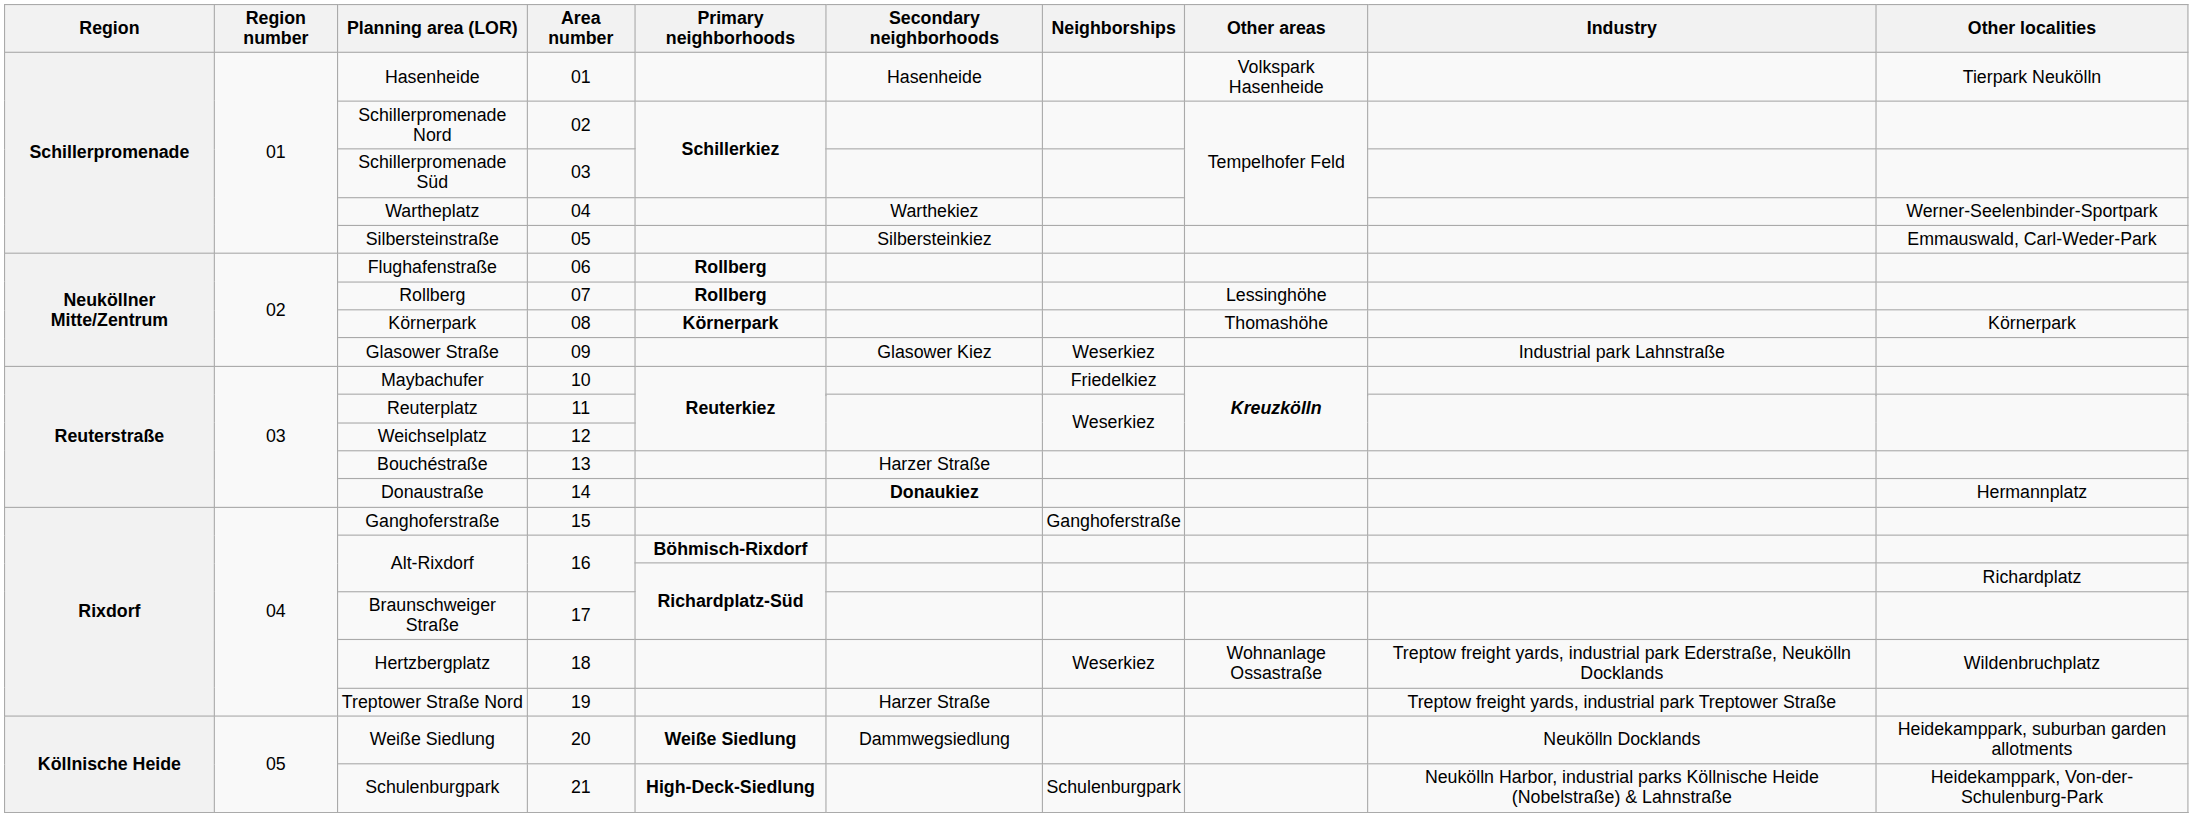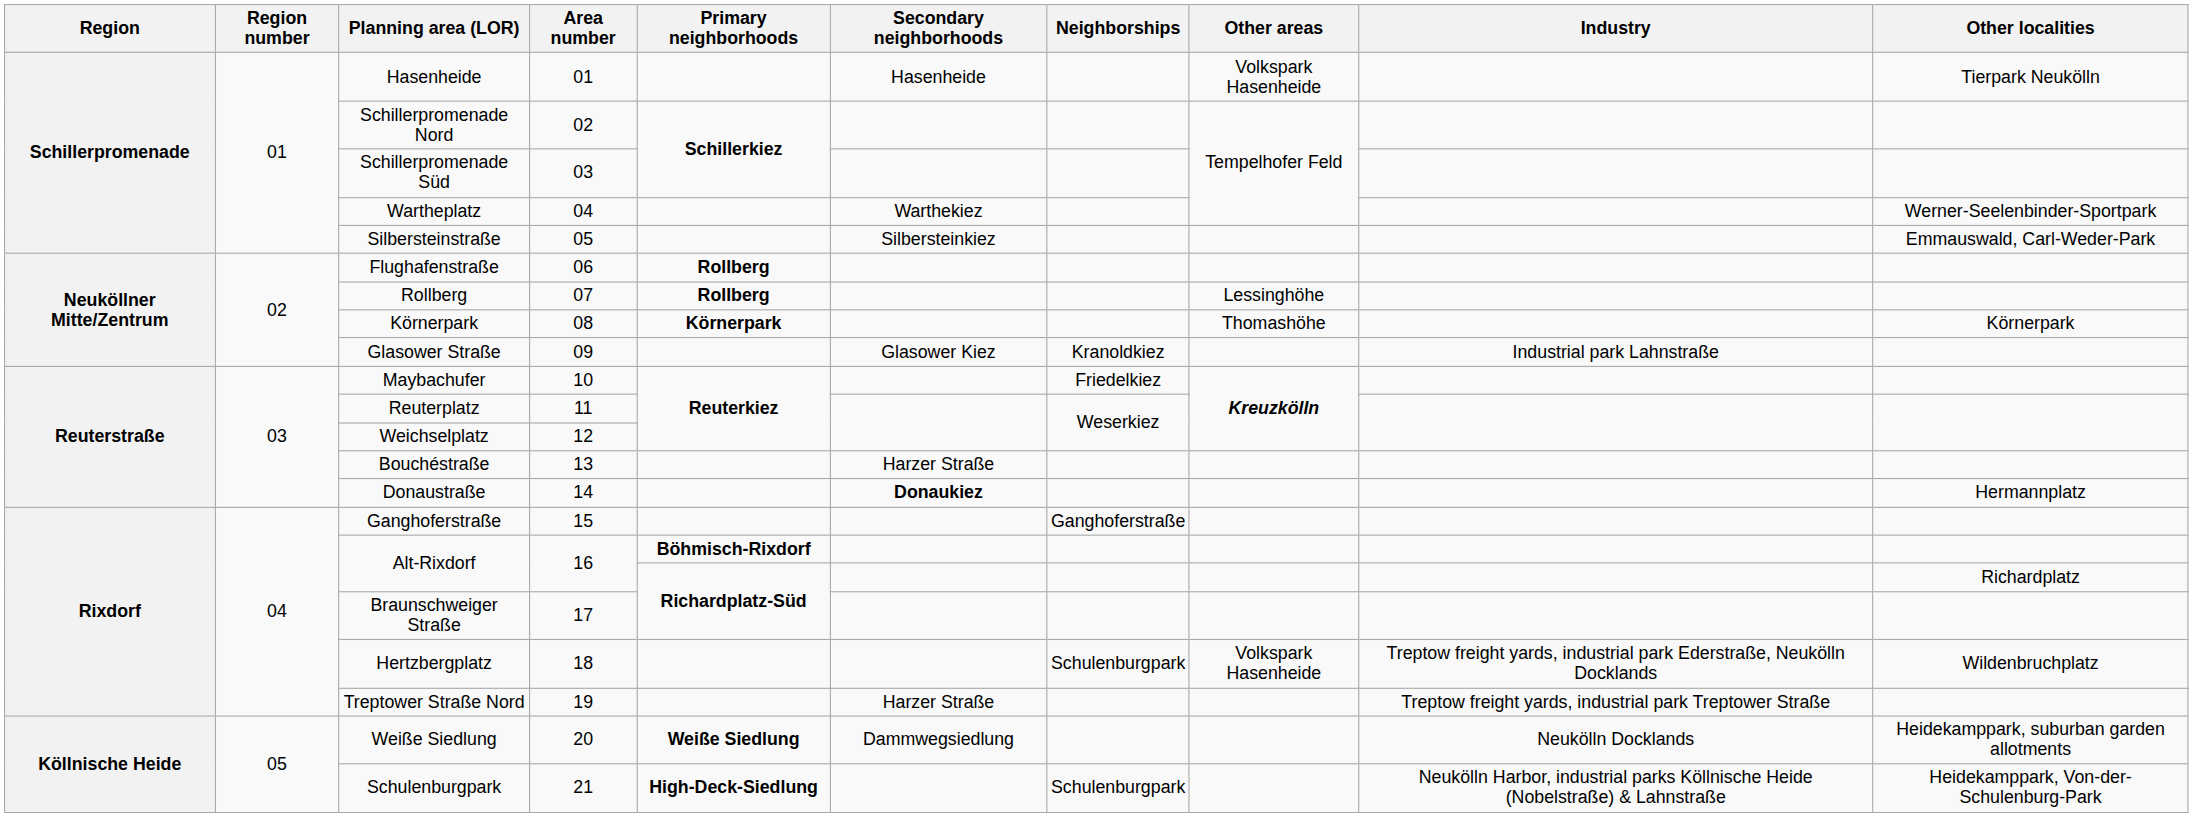 <table class="wikitable mw-collapsible mw-collapsed" style="text-align:center;">
 <tr>
 <th>Region</th>
 <th>Region number</th>
 <th>Planning area (LOR)</th>
 <th>Area number</th>
 <th>Primary neighborhoods</th>
 <th>Secondary neighborhoods</th>
 <th>Neighborships</th>
 <th>Other areas</th>
 <th>Industry</th>
 <th>Other localities</th>
 </tr>
 <tr>
 <th rowspan=5>Schillerpromenade</th>
 <td rowspan=5>01</td>
 <td>Hasenheide</td>
 <td>01</td>
 <td></td>
 <td>Hasenheide</td>
 <td></td>
 <td>Volkspark Hasenheide</td>
 <td></td>
 <td>Tierpark Neukölln</td>
 </tr>
 <tr>
 <td>Schillerpromenade Nord</td>
 <td>02</td>
 <td rowspan=2><strong>Schillerkiez</strong></td>
 <td></td>
 <td></td>
 <td rowspan=3>Tempelhofer Feld</td>
 <td></td>
 <td></td>
 </tr>
 <tr>
 <td>Schillerpromenade Süd</td>
 <td>03</td>
 <td></td>
 <td></td>
 <td></td>
 <td></td>
 </tr>
 <tr>
 <td>Wartheplatz</td>
 <td>04</td>
 <td></td>
 <td>Warthekiez</td>
 <td></td>
 <td></td>
 <td>Werner-Seelenbinder-Sportpark</td>
 </tr>
 <tr>
 <td>Silbersteinstraße</td>
 <td>05</td>
 <td></td>
 <td>Silbersteinkiez</td>
 <td></td>
 <td></td>
 <td></td>
 <td>Emmauswald, Carl-Weder-Park</td>
 </tr>
 <tr>
 <th rowspan=4>Neuköllner Mitte/Zentrum</th>
 <td rowspan=4>02</td>
 <td>Flughafenstraße</td>
 <td>06</td>
 <td><strong>Rollberg</strong></td>
 <td></td>
 <td></td>
 <td></td>
 <td></td>
 <td></td>
 </tr>
 <tr>
 <td>Rollberg</td>
 <td>07</td>
 <td><strong>Rollberg</strong></td>
 <td></td>
 <td></td>
 <td>Lessinghöhe</td>
 <td></td>
 <td></td>
 </tr>
 <tr>
 <td>Körnerpark</td>
 <td>08</td>
 <td><strong>Körnerpark</strong></td>
 <td></td>
 <td></td>
 <td>Thomashöhe</td>
 <td></td>
 <td>Körnerpark</td>
 </tr>
 <tr>
 <td>Glasower Straße</td>
 <td>09</td>
 <td></td>
 <td>Glasower Kiez</td>
-<td>Weserkiez</td>
+<td>Kranoldkiez</td>
 <td></td>
 <td>Industrial park Lahnstraße</td>
 <td></td>
 </tr>
 <tr>
 <th rowspan=6>Reuterstraße</th>
 <td rowspan=6>03</td>
 <td>Maybachufer</td>
 <td>10</td>
 <td rowspan=4><strong>Reuterkiez</strong></td>
 <td rowspan=2></td>
 <td rowspan=2>Friedelkiez</td>
 <td rowspan=4><strong><em>Kreuzkölln</em></strong></td>
 <td rowspan=2></td>
 <td rowspan=2></td>
 </tr>
 <tr>
 <td rowspan=2>Reuterplatz</td>
 <td rowspan=2>11</td>
 </tr>
 <tr>
 <td rowspan=2></td>
 <td rowspan=2>Weserkiez</td>
 <td rowspan=2></td>
 <td rowspan=2></td>
 </tr>
 <tr>
 <td>Weichselplatz</td>
 <td>12</td>
 </tr>
 <tr>
 <td>Bouchéstraße</td>
 <td>13</td>
 <td></td>
 <td>Harzer Straße</td>
 <td></td>
 <td></td>
 <td></td>
 <td></td>
 </tr>
 <tr>
 <td>Donaustraße</td>
 <td>14</td>
 <td></td>
 <td><strong>Donaukiez</strong></td>
 <td></td>
 <td></td>
 <td></td>
 <td>Hermannplatz</td>
 </tr>
 <tr>
 <th rowspan=6>Rixdorf</th>
 <td rowspan=6>04</td>
 <td>Ganghoferstraße</td>
 <td>15</td>
 <td></td>
 <td></td>
 <td>Ganghoferstraße</td>
 <td></td>
 <td></td>
 <td></td>
 </tr>
 <tr>
 <td rowspan=2>Alt-Rixdorf</td>
 <td rowspan=2>16</td>
 <td><strong>Böhmisch-Rixdorf</strong></td>
 <td></td>
 <td></td>
 <td></td>
 <td></td>
 <td></td>
 </tr>
 <tr>
 <td rowspan=2><strong>Richardplatz-Süd</strong></td>
 <td></td>
 <td></td>
 <td></td>
 <td></td>
 <td>Richardplatz</td>
 </tr>
 <tr>
 <td>Braunschweiger Straße</td>
 <td>17</td>
 <td></td>
 <td></td>
 <td></td>
 <td></td>
 <td></td>
 </tr>
 <tr>
 <td>Hertzbergplatz</td>
 <td>18</td>
 <td></td>
 <td></td>
-<td>Weserkiez</td>
-<td>Wohnanlage Ossastraße</td>
+<td>Schulenburgpark</td>
+<td>Volkspark Hasenheide</td>
 <td>Treptow freight yards, industrial park Ederstraße, Neukölln Docklands</td>
 <td>Wildenbruchplatz</td>
 </tr>
 <tr>
 <td>Treptower Straße Nord</td>
 <td>19</td>
 <td></td>
 <td>Harzer Straße</td>
 <td></td>
 <td></td>
 <td>Treptow freight yards, industrial park Treptower Straße</td>
 <td></td>
 </tr>
 <tr>
 <th rowspan=2>Köllnische Heide</th>
 <td rowspan=2>05</td>
 <td>Weiße Siedlung</td>
 <td>20</td>
 <td><strong>Weiße Siedlung</strong></td>
 <td>Dammwegsiedlung</td>
 <td></td>
 <td></td>
 <td>Neukölln Docklands</td>
 <td>Heidekamppark, suburban garden allotments</td>
 </tr>
 <tr>
 <td>Schulenburgpark</td>
 <td>21</td>
 <td><strong>High-Deck-Siedlung</strong></td>
 <td></td>
 <td>Schulenburgpark</td>
 <td></td>
 <td>Neukölln Harbor, industrial parks Köllnische Heide (Nobelstraße) & Lahnstraße</td>
 <td>Heidekamppark, Von-der-Schulenburg-Park</td>
 </tr>
 <tr>
 </tr>
 </table>
